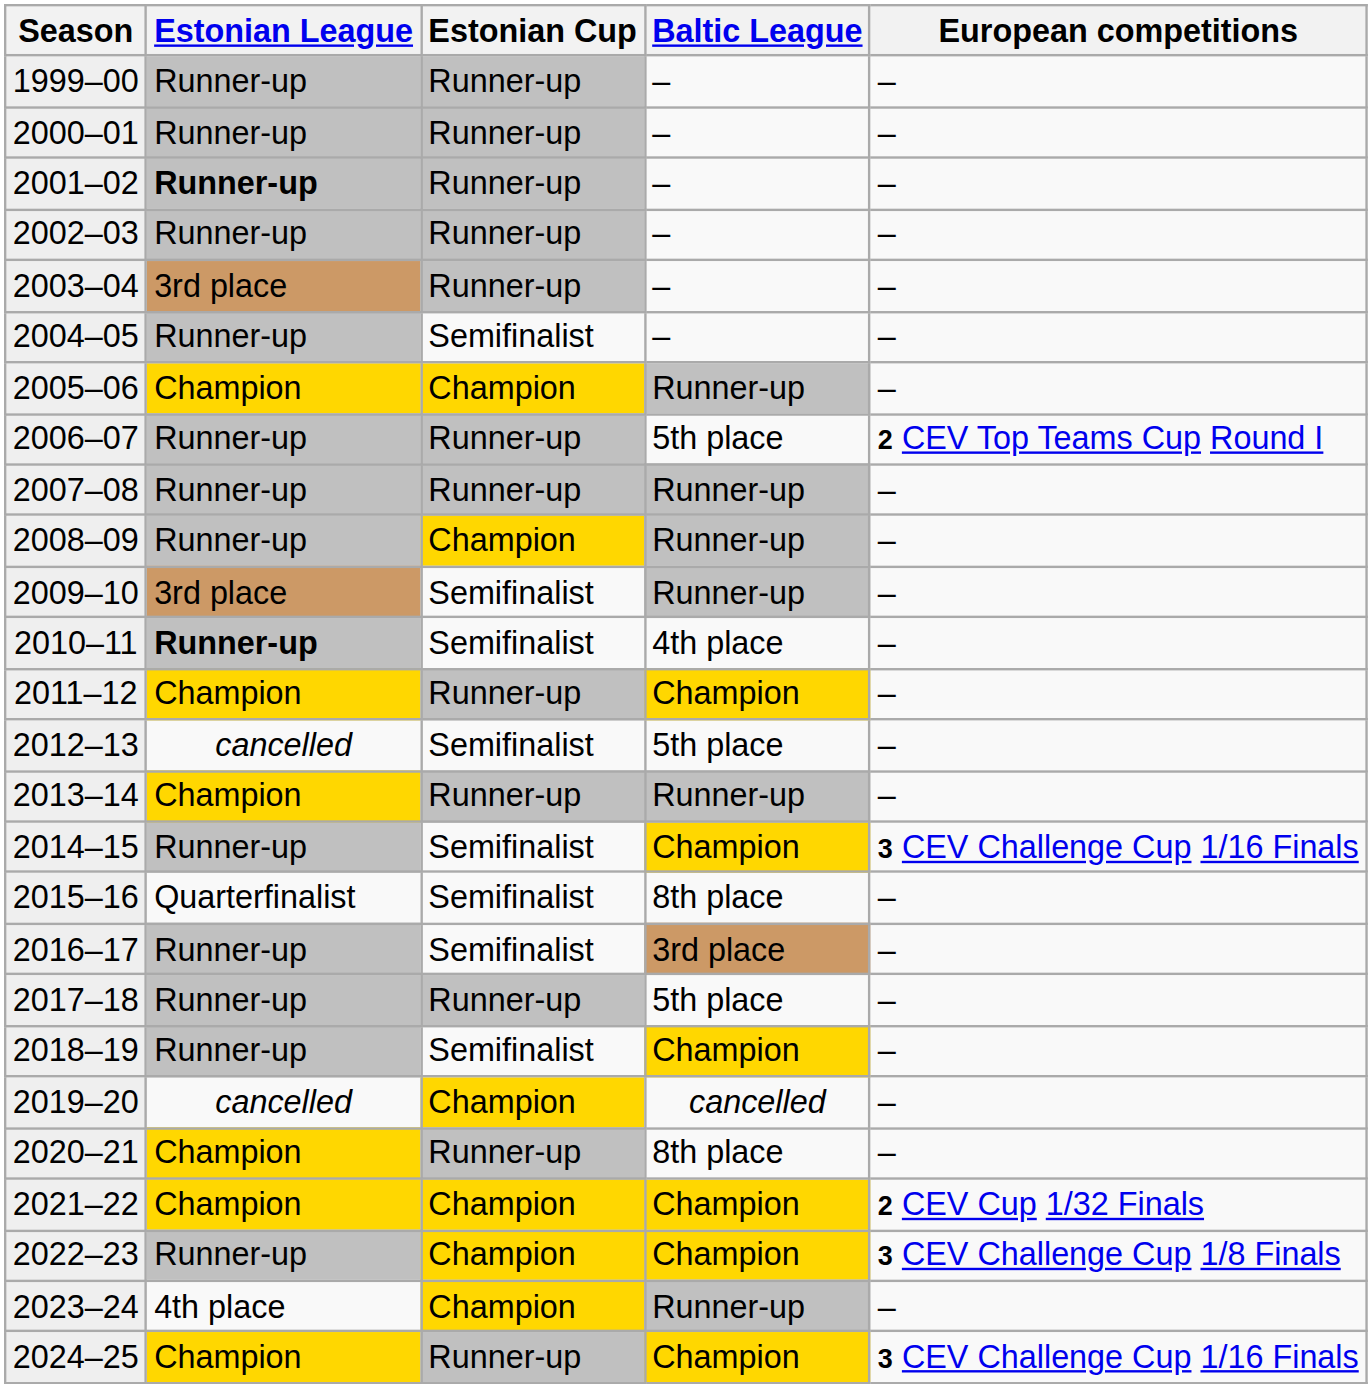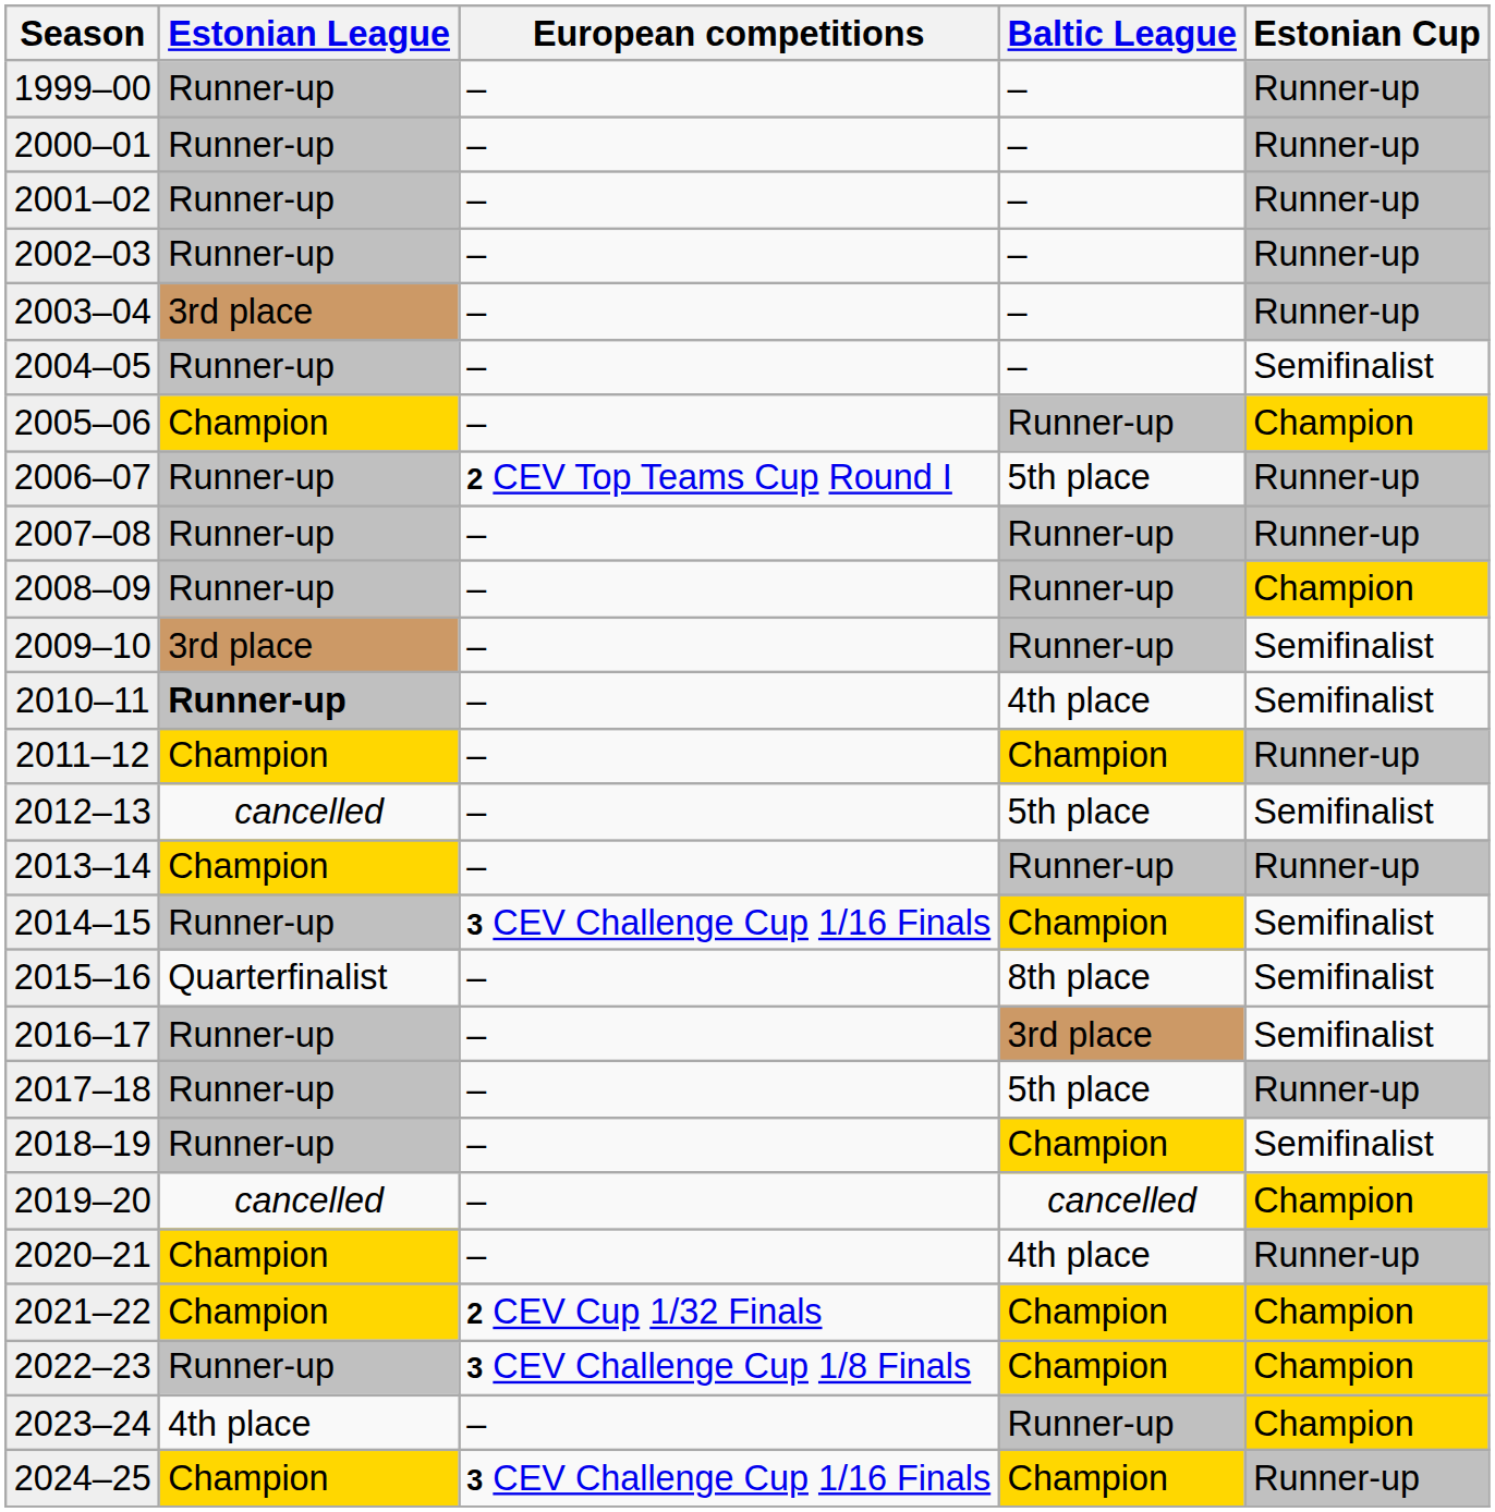 <table class="wikitable" style="font-size:85%; text-align:center">
 <tr>
 <th>Season</th>
 <th><a href='#'>Estonian League</a></th>
+<th>European competitions</th>
+<th><a href='#'>Baltic League</a></th>
 <th>Estonian Cup</th>
-<th><a href='#'>Baltic League</a></th>
-<th>European competitions</th>
 </tr>
 <tr>
 <td bgcolor=#efefef>1999–00</td>
 <td align=left bgcolor=silver>Runner-up</td>
-<td align=left bgcolor=silver>Runner-up</td>
 <td align=left>–</td>
 <td align=left>–</td>
+<td align=left bgcolor=silver>Runner-up</td>
 </tr>
 <tr>
 <td bgcolor=#efefef>2000–01</td>
 <td align=left bgcolor=silver>Runner-up</td>
+<td align=left>–</td>
+<td align=left>–</td>
+<td align=left bgcolor=silver>Runner-up</td>
+</tr>
+<tr>
+<td bgcolor=#efefef>2001–02</td>
 <td align=left bgcolor=silver>Runner-up</td>
 <td align=left>–</td>
 <td align=left>–</td>
-</tr>
-<tr>
-<td bgcolor=#efefef>2001–02</td>
-<td align=left bgcolor=silver><strong>Runner-up</strong></td>
 <td align=left bgcolor=silver>Runner-up</td>
-<td align=left>–</td>
-<td align=left>–</td>
 </tr>
 <tr>
 <td bgcolor=#efefef>2002–03</td>
 <td align=left bgcolor=silver>Runner-up</td>
-<td align=left bgcolor=silver>Runner-up</td>
 <td align=left>–</td>
 <td align=left>–</td>
+<td align=left bgcolor=silver>Runner-up</td>
 </tr>
 <tr>
 <td bgcolor=#efefef>2003–04</td>
 <td align=left bgcolor=#cc9966>3rd place</td>
-<td align=left bgcolor=silver>Runner-up</td>
 <td align=left>–</td>
 <td align=left>–</td>
+<td align=left bgcolor=silver>Runner-up</td>
 </tr>
 <tr>
 <td bgcolor=#efefef>2004–05</td>
 <td align=left bgcolor=silver>Runner-up</td>
-<td align=left>Semifinalist</td>
 <td align=left>–</td>
 <td align=left>–</td>
+<td align=left>Semifinalist</td>
 </tr>
 <tr>
 <td bgcolor=#efefef>2005–06</td>
 <td align=left bgcolor=gold>Champion</td>
+<td align=left>–</td>
+<td align=left bgcolor=silver>Runner-up</td>
 <td align=left bgcolor=gold>Champion</td>
-<td align=left bgcolor=silver>Runner-up</td>
-<td align=left>–</td>
 </tr>
 <tr>
 <td bgcolor=#efefef>2006–07</td>
 <td align=left bgcolor=silver>Runner-up</td>
+<td align=left><small><strong>2</strong></small> <a href='#'>CEV Top Teams Cup</a> <a href='#'>Round I</a></td>
+<td align=left>5th place</td>
 <td align=left bgcolor=silver>Runner-up</td>
-<td align=left>5th place</td>
-<td align=left><small><strong>2</strong></small> <a href='#'>CEV Top Teams Cup</a> <a href='#'>Round I</a></td>
 </tr>
 <tr>
 <td bgcolor=#efefef>2007–08</td>
 <td align=left bgcolor=silver>Runner-up</td>
+<td align=left>–</td>
 <td align=left bgcolor=silver>Runner-up</td>
 <td align=left bgcolor=silver>Runner-up</td>
-<td align=left>–</td>
 </tr>
 <tr>
 <td bgcolor=#efefef>2008–09</td>
 <td align=left bgcolor=silver>Runner-up</td>
+<td align=left>–</td>
+<td align=left bgcolor=silver>Runner-up</td>
 <td align=left bgcolor=gold>Champion</td>
-<td align=left bgcolor=silver>Runner-up</td>
-<td align=left>–</td>
 </tr>
 <tr>
 <td bgcolor=#efefef>2009–10</td>
 <td align=left bgcolor=#cc9966>3rd place</td>
+<td align=left>–</td>
+<td align=left bgcolor=silver>Runner-up</td>
 <td align=left>Semifinalist</td>
-<td align=left bgcolor=silver>Runner-up</td>
-<td align=left>–</td>
 </tr>
 <tr>
 <td bgcolor=#efefef>2010–11</td>
 <td align=left bgcolor=silver><strong>Runner-up</strong></td>
+<td align=left>–</td>
+<td align=left>4th place</td>
 <td align=left>Semifinalist</td>
-<td align=left>4th place</td>
-<td align=left>–</td>
 </tr>
 <tr>
 <td bgcolor=#efefef>2011–12</td>
 <td align=left bgcolor=gold>Champion</td>
+<td align=left>–</td>
+<td align=left bgcolor=gold>Champion</td>
 <td align=left bgcolor=silver>Runner-up</td>
-<td align=left bgcolor=gold>Champion</td>
-<td align=left>–</td>
 </tr>
 <tr>
 <td bgcolor=#efefef>2012–13</td>
 <td><em>cancelled</em></td>
+<td align=left>–</td>
+<td align=left>5th place</td>
 <td align=left>Semifinalist</td>
-<td align=left>5th place</td>
-<td align=left>–</td>
 </tr>
 <tr>
 <td bgcolor=#efefef>2013–14</td>
 <td align=left bgcolor=gold>Champion</td>
+<td align=left>–</td>
 <td align=left bgcolor=silver>Runner-up</td>
 <td align=left bgcolor=silver>Runner-up</td>
-<td align=left>–</td>
 </tr>
 <tr>
 <td bgcolor=#efefef>2014–15</td>
 <td align=left bgcolor=silver>Runner-up</td>
+<td align=left><small><strong>3</strong></small> <a href='#'>CEV Challenge Cup</a> <a href='#'>1/16 Finals</a></td>
+<td align=left bgcolor=gold>Champion</td>
 <td align=left>Semifinalist</td>
-<td align=left bgcolor=gold>Champion</td>
-<td align=left><small><strong>3</strong></small> <a href='#'>CEV Challenge Cup</a> <a href='#'>1/16 Finals</a></td>
 </tr>
 <tr>
 <td bgcolor=#efefef>2015–16</td>
 <td align=left>Quarterfinalist</td>
+<td align=left>–</td>
+<td align=left>8th place</td>
 <td align=left>Semifinalist</td>
-<td align=left>8th place</td>
-<td align=left>–</td>
 </tr>
 <tr>
 <td bgcolor=#efefef>2016–17</td>
 <td align=left bgcolor=silver>Runner-up</td>
+<td align=left>–</td>
+<td align=left bgcolor=#cc9966>3rd place</td>
 <td align=left>Semifinalist</td>
-<td align=left bgcolor=#cc9966>3rd place</td>
-<td align=left>–</td>
 </tr>
 <tr>
 <td bgcolor=#efefef>2017–18</td>
 <td align=left bgcolor=silver>Runner-up</td>
+<td align=left>–</td>
+<td align=left>5th place</td>
 <td align=left bgcolor=silver>Runner-up</td>
-<td align=left>5th place</td>
-<td align=left>–</td>
 </tr>
 <tr>
 <td bgcolor=#efefef>2018–19</td>
 <td align=left bgcolor=silver>Runner-up</td>
+<td align=left>–</td>
+<td align=left bgcolor=gold>Champion</td>
 <td align=left>Semifinalist</td>
-<td align=left bgcolor=gold>Champion</td>
-<td align=left>–</td>
 </tr>
 <tr>
 <td bgcolor=#efefef>2019–20</td>
 <td><em>cancelled</em></td>
+<td align=left>–</td>
+<td><em>cancelled</em></td>
 <td align=left bgcolor=gold>Champion</td>
-<td><em>cancelled</em></td>
-<td align=left>–</td>
 </tr>
 <tr>
 <td bgcolor=#efefef>2020–21</td>
 <td align=left bgcolor=gold>Champion</td>
+<td align=left>–</td>
+<td align=left>4th place</td>
 <td align=left bgcolor=silver>Runner-up</td>
-<td align=left>8th place</td>
-<td align=left>–</td>
 </tr>
 <tr>
 <td bgcolor=#efefef>2021–22</td>
 <td align=left bgcolor=gold>Champion</td>
+<td align=left><small><strong>2</strong></small> <a href='#'>CEV Cup</a> <a href='#'>1/32 Finals</a></td>
 <td align=left bgcolor=gold>Champion</td>
 <td align=left bgcolor=gold>Champion</td>
-<td align=left><small><strong>2</strong></small> <a href='#'>CEV Cup</a> <a href='#'>1/32 Finals</a></td>
 </tr>
 <tr>
 <td bgcolor=#efefef>2022–23</td>
 <td align=left bgcolor=silver>Runner-up</td>
+<td align=left><small><strong>3</strong></small> <a href='#'>CEV Challenge Cup</a> <a href='#'>1/8 Finals</a></td>
 <td align=left bgcolor=gold>Champion</td>
 <td align=left bgcolor=gold>Champion</td>
-<td align=left><small><strong>3</strong></small> <a href='#'>CEV Challenge Cup</a> <a href='#'>1/8 Finals</a></td>
 </tr>
 <tr>
 <td bgcolor=#efefef>2023–24</td>
 <td align=left>4th place</td>
+<td align=left>–</td>
+<td align=left bgcolor=silver>Runner-up</td>
 <td align=left bgcolor=gold>Champion</td>
-<td align=left bgcolor=silver>Runner-up</td>
-<td align=left>–</td>
 </tr>
 <tr>
 <td bgcolor=#efefef>2024–25</td>
 <td align=left bgcolor=gold>Champion</td>
+<td align=left><small><strong>3</strong></small> <a href='#'>CEV Challenge Cup</a> <a href='#'>1/16 Finals</a></td>
+<td align=left bgcolor=gold>Champion</td>
 <td align=left bgcolor=silver>Runner-up</td>
-<td align=left bgcolor=gold>Champion</td>
-<td align=left><small><strong>3</strong></small> <a href='#'>CEV Challenge Cup</a> <a href='#'>1/16 Finals</a></td>
 </tr>
 </table>
